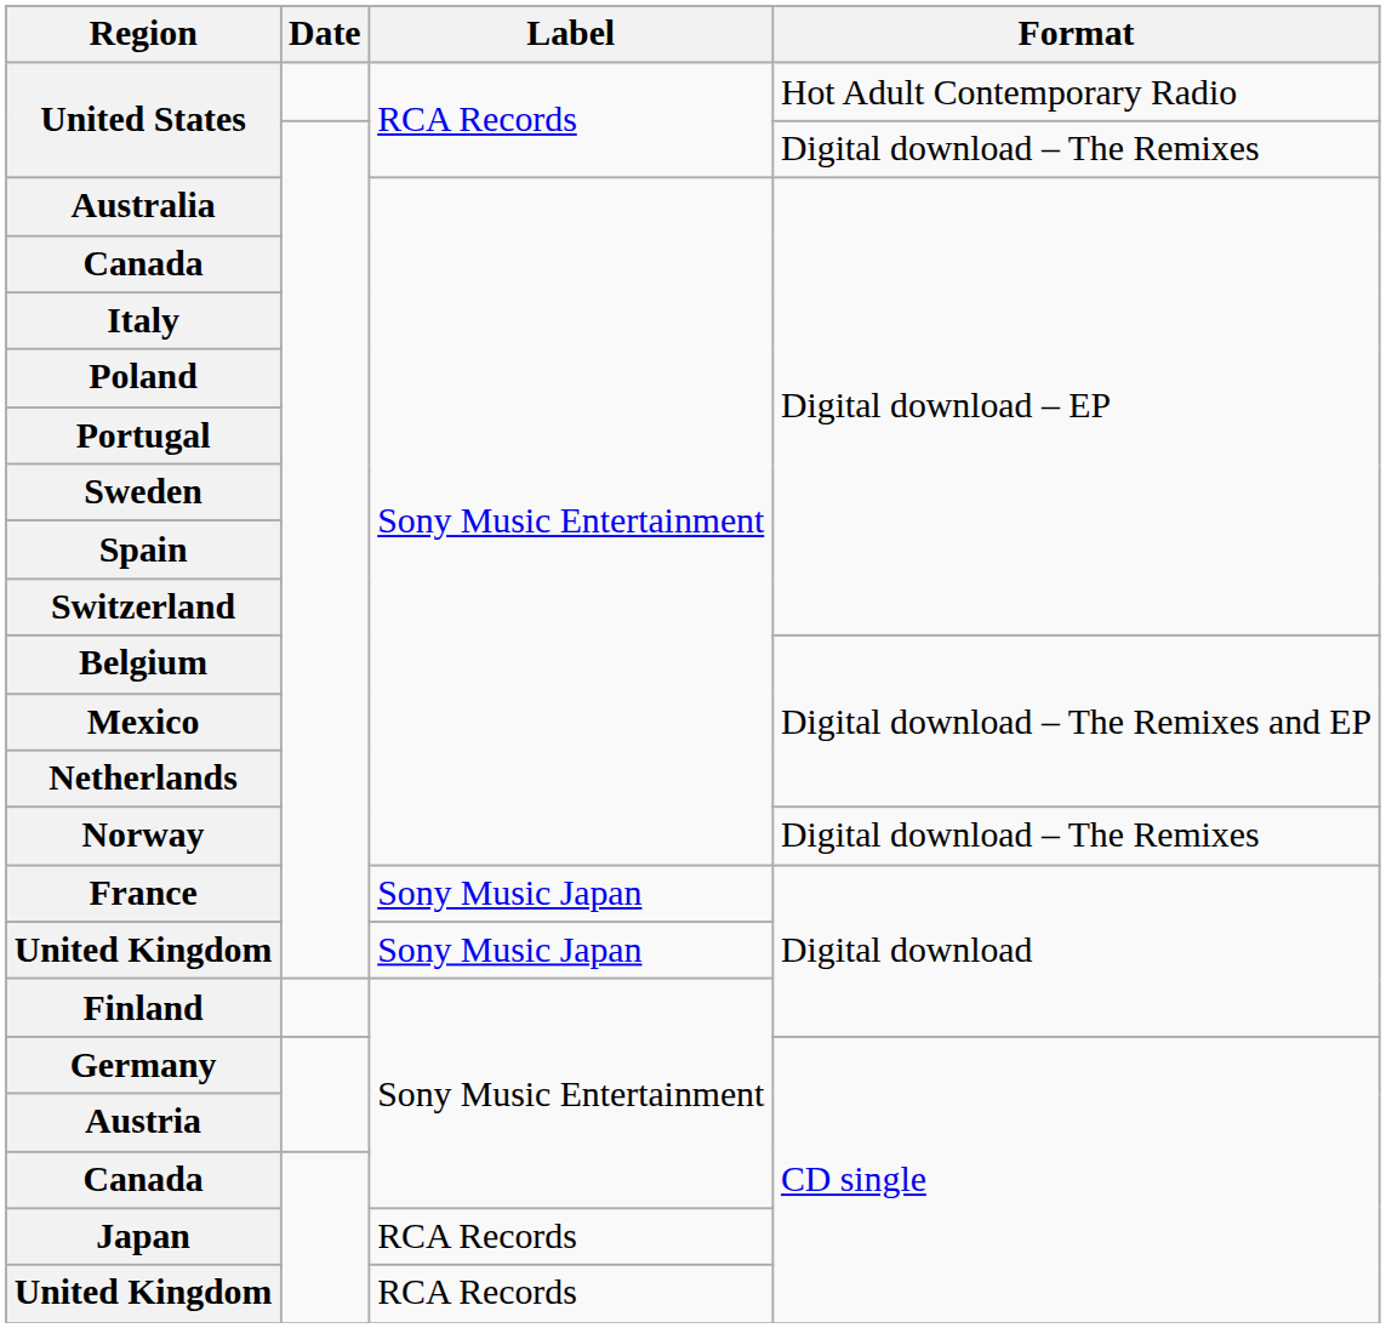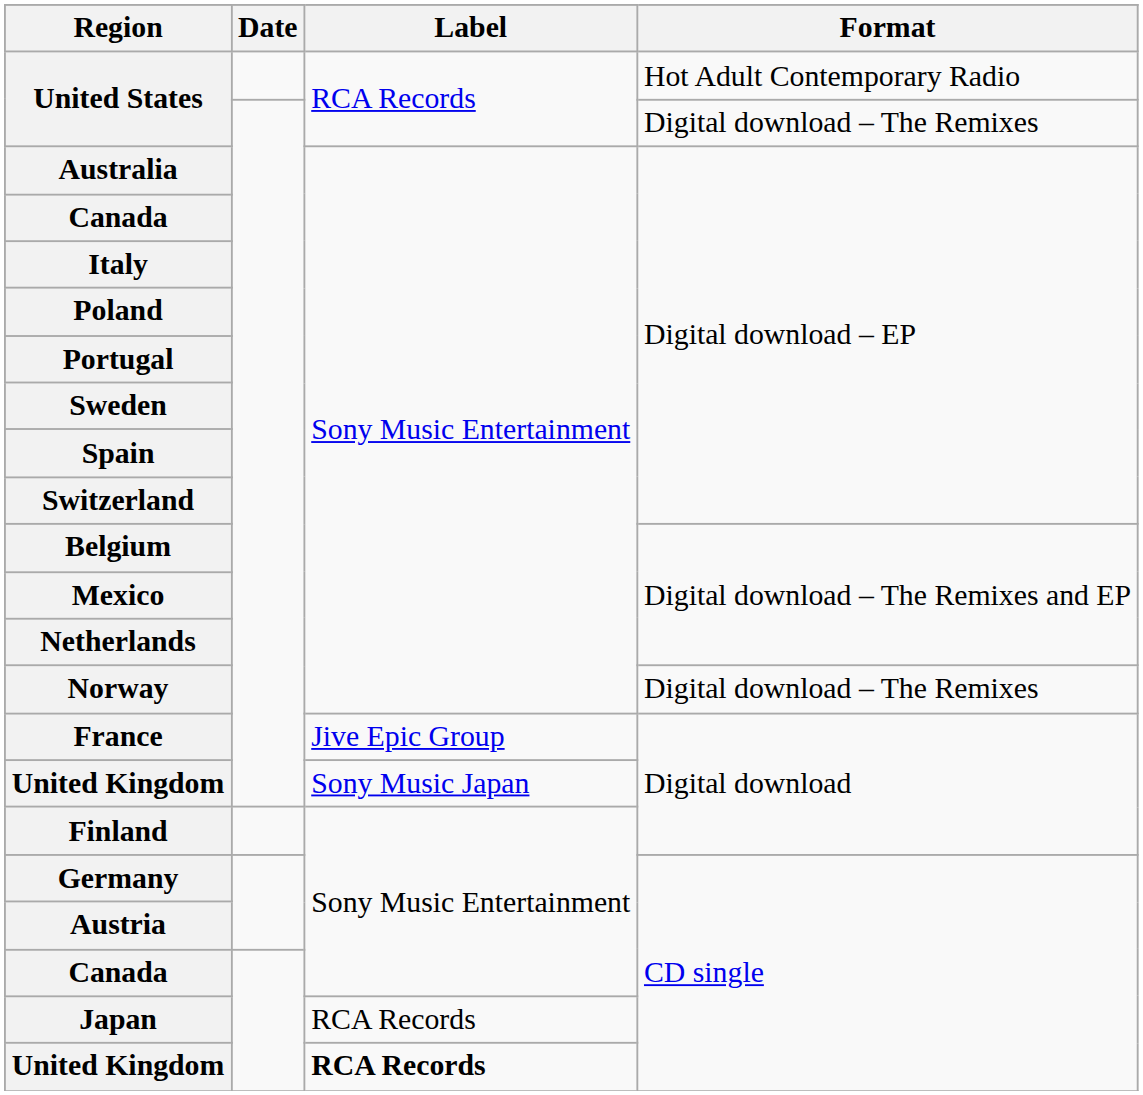 <table class="wikitable plainrowheaders">
 <tr>
 <th scope="col">Region</th>
 <th scope="col">Date</th>
 <th scope="col">Label</th>
 <th scope="col">Format</th>
 </tr>
 <tr>
 <th scope="row" rowspan="2">United States</th>
 <td></td>
 <td rowspan="2"><a href='#'>RCA Records</a></td>
 <td>Hot Adult Contemporary Radio</td>
 </tr>
 <tr>
 <td rowspan="15"></td>
 <td>Digital download – The Remixes</td>
 </tr>
 <tr>
 <th scope="row">Australia</th>
 <td rowspan="12"><a href='#'>Sony Music Entertainment</a></td>
 <td rowspan="8">Digital download – EP</td>
 </tr>
 <tr>
 <th scope="row">Canada</th>
 </tr>
 <tr>
 <th scope="row">Italy</th>
 </tr>
 <tr>
 <th scope="row">Poland</th>
 </tr>
 <tr>
 <th scope="row">Portugal</th>
 </tr>
 <tr>
 <th scope="row">Sweden</th>
 </tr>
 <tr>
 <th scope="row">Spain</th>
 </tr>
 <tr>
 <th scope="row">Switzerland</th>
 </tr>
 <tr>
 <th scope="row">Belgium</th>
 <td rowspan="3">Digital download – The Remixes and EP</td>
 </tr>
 <tr>
 <th scope="row">Mexico</th>
 </tr>
 <tr>
 <th scope="row">Netherlands</th>
 </tr>
 <tr>
 <th scope="row">Norway</th>
 <td>Digital download – The Remixes</td>
 </tr>
 <tr>
 <th scope="row">France</th>
-<td><a href='#'>Sony Music Japan</a></td>
+<td><a href='#'>Jive Epic Group</a></td>
 <td rowspan="3">Digital download</td>
 </tr>
 <tr>
 <th scope="row">United Kingdom</th>
 <td><a href='#'>Sony Music Japan</a></td>
 </tr>
 <tr>
 <th scope="row">Finland</th>
 <td></td>
 <td rowspan="4">Sony Music Entertainment</td>
 </tr>
 <tr>
 <th scope="row">Germany</th>
 <td rowspan="2"></td>
 <td rowspan="5"><a href='#'>CD single</a></td>
 </tr>
 <tr>
 <th scope="row">Austria</th>
 </tr>
 <tr>
 <th scope="row">Canada</th>
 <td rowspan="3"></td>
 </tr>
 <tr>
 <th scope="row">Japan</th>
 <td>RCA Records</td>
 </tr>
 <tr>
 <th scope="row">United Kingdom</th>
-<td>RCA Records</td>
+<td><strong>RCA Records</strong></td>
 </tr>
 </table>
